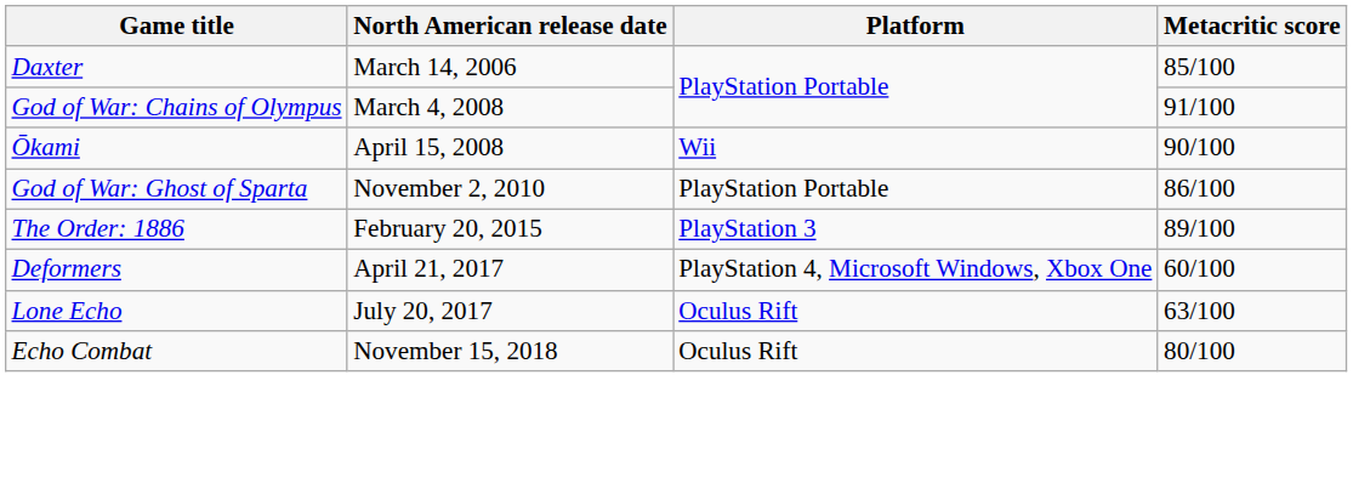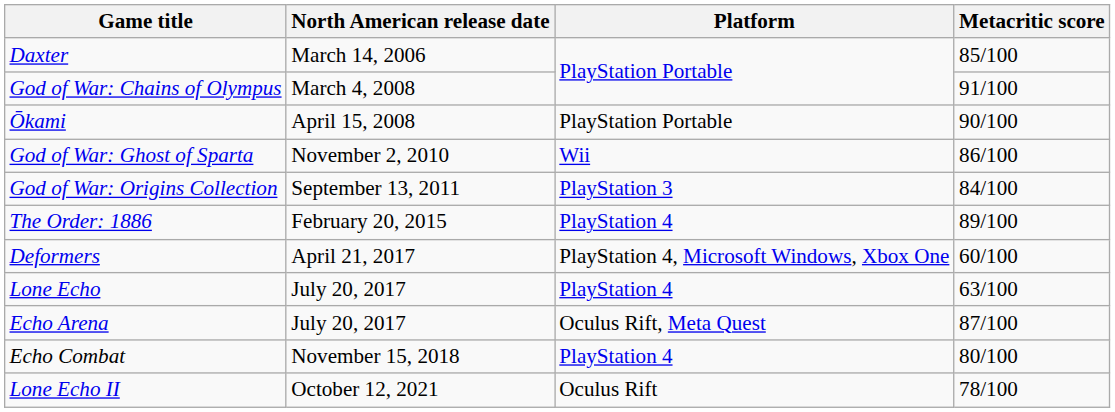 <table class="wikitable">
 <tr>
 <th>Game title</th>
 <th>North American release date</th>
 <th>Platform</th>
 <th>Metacritic score</th>
 </tr>
 <tr>
 <td><em><a href='#'>Daxter</a></em></td>
 <td>March 14, 2006</td>
 <td rowspan=2><a href='#'>PlayStation Portable</a></td>
 <td>85/100</td>
 </tr>
 <tr>
 <td><em><a href='#'>God of War: Chains of Olympus</a></em></td>
 <td>March 4, 2008</td>
 <td>91/100</td>
 </tr>
 <tr>
 <td><em><a href='#'>Ōkami</a></em></td>
 <td>April 15, 2008</td>
-<td><a href='#'>Wii</a></td>
+<td>PlayStation Portable</td>
 <td>90/100</td>
 </tr>
 <tr>
 <td><em><a href='#'>God of War: Ghost of Sparta</a></em></td>
 <td>November 2, 2010</td>
-<td>PlayStation Portable</td>
+<td><a href='#'>Wii</a></td>
 <td>86/100</td>
+</tr>
+<tr>
+<td><em><a href='#'>God of War: Origins Collection</a></em></td>
+<td>September 13, 2011</td>
+<td><a href='#'>PlayStation 3</a></td>
+<td>84/100</td>
 </tr>
 <tr>
 <td><em><a href='#'>The Order: 1886</a></em></td>
 <td>February 20, 2015</td>
-<td><a href='#'>PlayStation 3</a></td>
+<td><a href='#'>PlayStation 4</a></td>
 <td>89/100</td>
 </tr>
 <tr>
 <td><em><a href='#'>Deformers</a></em></td>
 <td>April 21, 2017</td>
 <td>PlayStation 4, <a href='#'>Microsoft Windows</a>, <a href='#'>Xbox One</a></td>
 <td>60/100</td>
 </tr>
 <tr>
 <td><em><a href='#'>Lone Echo</a></em></td>
 <td>July 20, 2017</td>
-<td><a href='#'>Oculus Rift</a></td>
+<td><a href='#'>PlayStation 4</a></td>
 <td>63/100</td>
+</tr>
+<tr>
+<td><em><a href='#'>Echo Arena</a></em></td>
+<td>July 20, 2017</td>
+<td>Oculus Rift, <a href='#'>Meta Quest</a></td>
+<td>87/100</td>
 </tr>
 <tr>
 <td><em>Echo Combat</em></td>
 <td>November 15, 2018</td>
-<td>Oculus Rift</td>
+<td><a href='#'>PlayStation 4</a></td>
 <td>80/100</td>
 </tr>
+<tr>
+<td><em><a href='#'>Lone Echo II</a></em></td>
+<td>October 12, 2021</td>
+<td>Oculus Rift</td>
+<td>78/100</td>
+</tr>
 </table>
